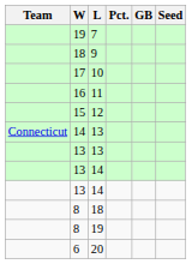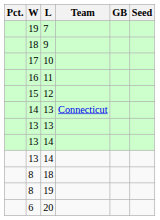 <table class=wikitable>
 <tr>
-<th>Team</th>
+<th>Pct.</th>
 <th>W</th>
 <th>L</th>
-<th>Pct.</th>
+<th>Team</th>
 <th>GB</th>
 <th>Seed</th>
 </tr>
 <tr bgcolor=#ccffcc>
 <td></td>
 <td>19</td>
 <td>7</td>
 <td></td>
 <td></td>
 <td></td>
 </tr>
 <tr bgcolor=#ccffcc>
 <td></td>
 <td>18</td>
 <td>9</td>
 <td></td>
 <td></td>
 <td></td>
 </tr>
 <tr bgcolor=#ccffcc>
 <td></td>
 <td>17</td>
 <td>10</td>
 <td></td>
 <td></td>
 <td></td>
 </tr>
 <tr bgcolor=#ccffcc>
 <td></td>
 <td>16</td>
 <td>11</td>
 <td></td>
 <td></td>
 <td></td>
 </tr>
 <tr bgcolor=#ccffcc>
 <td></td>
 <td>15</td>
 <td>12</td>
 <td></td>
 <td></td>
 <td></td>
 </tr>
 <tr bgcolor=#ccffcc>
-<td><a href='#'>Connecticut</a></td>
+<td></td>
 <td>14</td>
 <td>13</td>
-<td></td>
+<td><a href='#'>Connecticut</a></td>
 <td></td>
 <td></td>
 </tr>
 <tr bgcolor=#ccffcc>
 <td></td>
 <td>13</td>
 <td>13</td>
 <td></td>
 <td></td>
 <td></td>
 </tr>
 <tr bgcolor=#ccffcc>
 <td></td>
 <td>13</td>
 <td>14</td>
 <td></td>
 <td></td>
 <td></td>
 </tr>
 <tr>
 <td></td>
 <td>13</td>
 <td>14</td>
 <td></td>
 <td></td>
 <td></td>
 </tr>
 <tr>
 <td></td>
 <td>8</td>
 <td>18</td>
 <td></td>
 <td></td>
 <td></td>
 </tr>
 <tr>
 <td></td>
 <td>8</td>
 <td>19</td>
 <td></td>
 <td></td>
 <td></td>
 </tr>
 <tr>
 <td></td>
 <td>6</td>
 <td>20</td>
 <td></td>
 <td></td>
 <td></td>
 </tr>
 </table>
